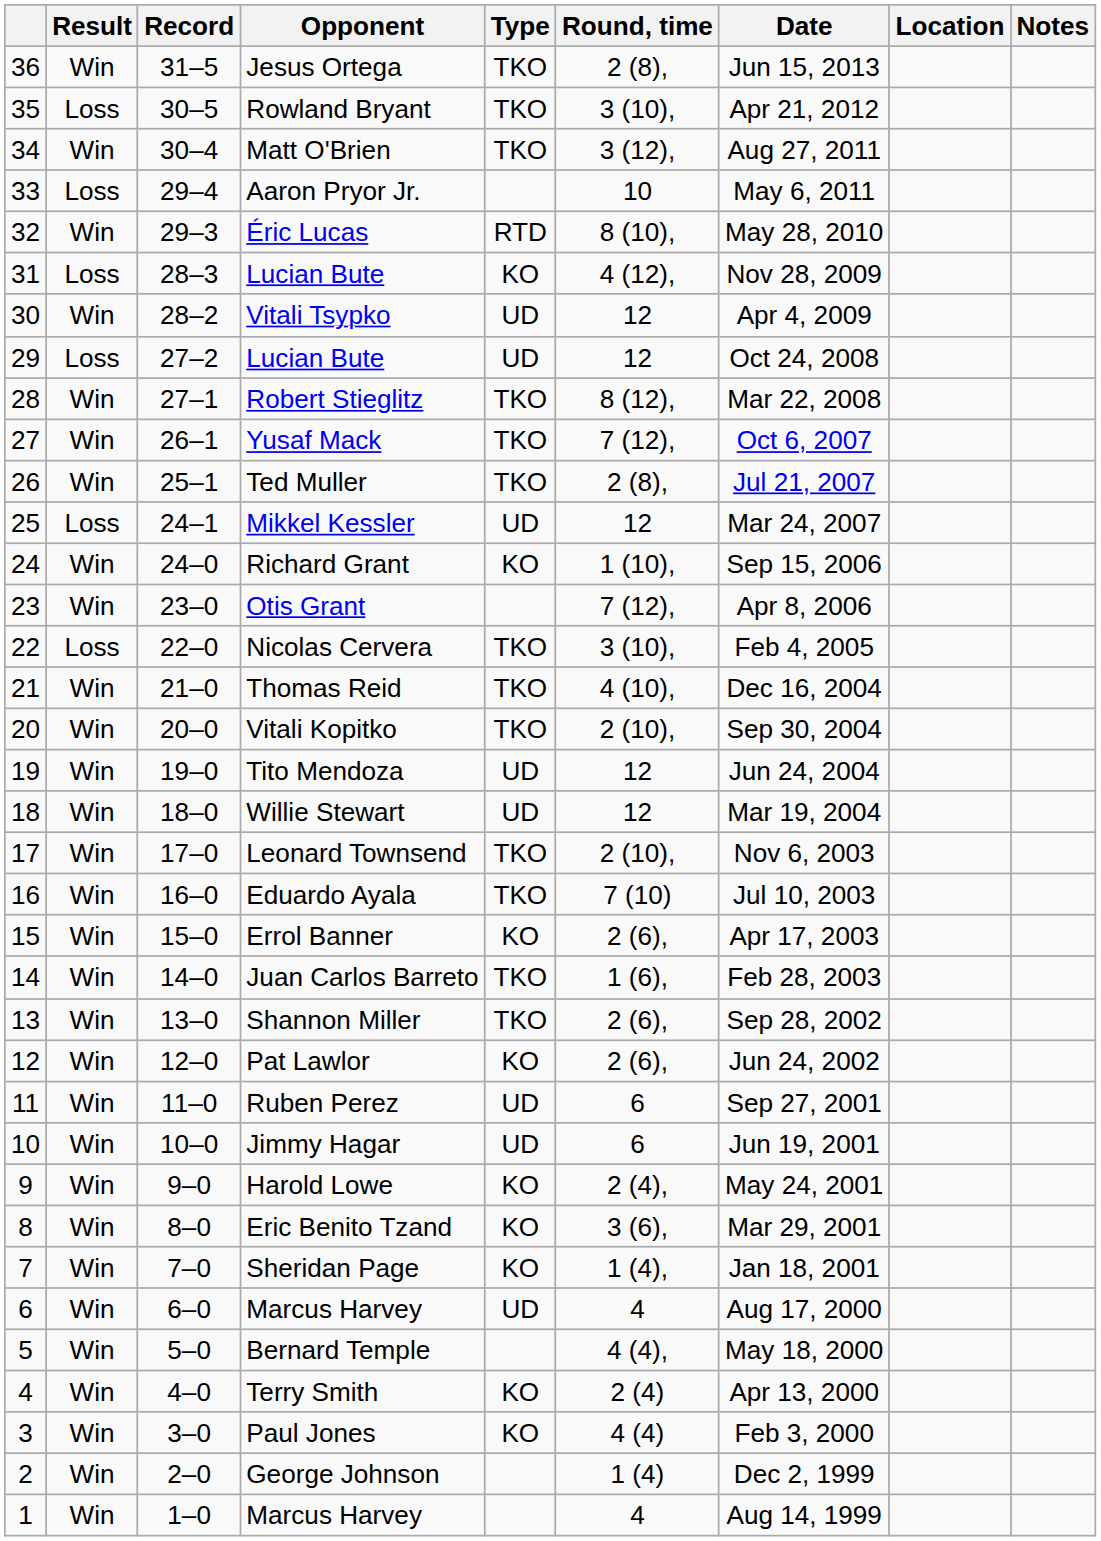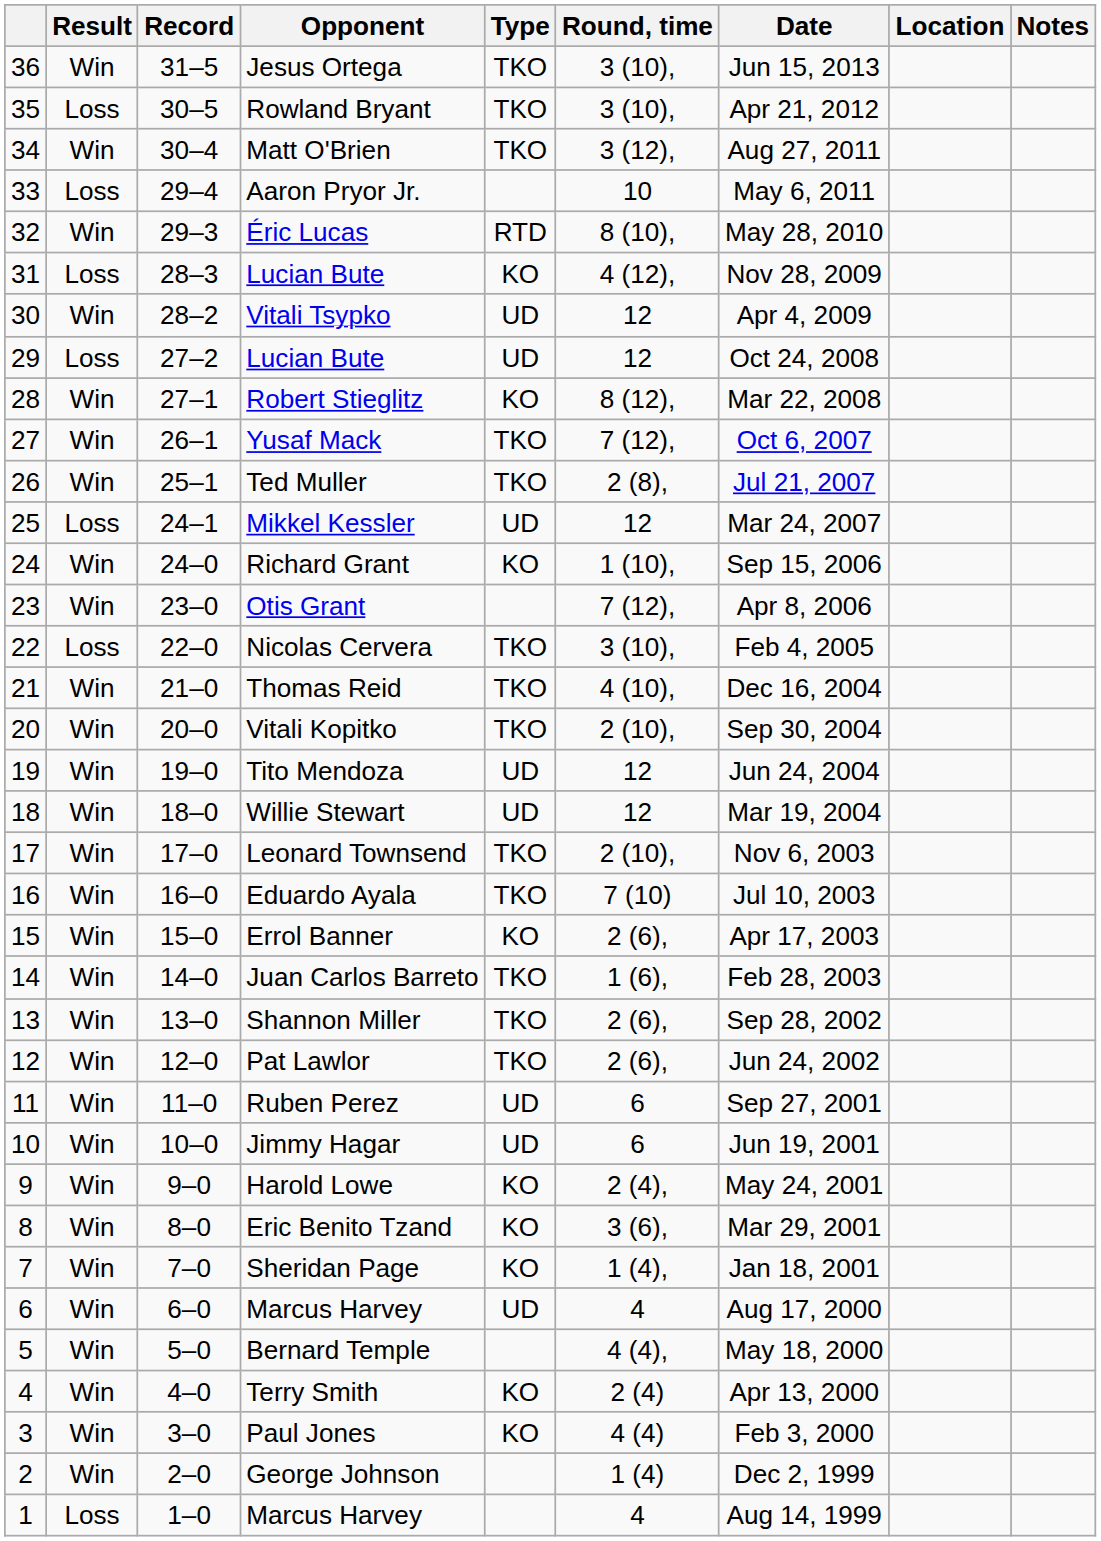 <table class="wikitable" style="text-align:center; font-size:95%">
 <tr>
 <th></th>
 <th>Result</th>
 <th>Record</th>
 <th>Opponent</th>
 <th>Type</th>
 <th>Round, time</th>
 <th>Date</th>
 <th>Location</th>
 <th>Notes</th>
 </tr>
 <tr>
 <td>36</td>
 <td>Win</td>
 <td>31–5</td>
 <td style="text-align:left;"> Jesus Ortega</td>
 <td>TKO</td>
-<td>2 (8), </td>
+<td>3 (10), </td>
 <td>Jun 15, 2013</td>
 <td style="text-align:left;"> </td>
 <td></td>
 </tr>
 <tr>
 <td>35</td>
 <td>Loss</td>
 <td>30–5</td>
 <td style="text-align:left;"> Rowland Bryant</td>
 <td>TKO</td>
 <td>3 (10), </td>
 <td>Apr 21, 2012</td>
 <td style="text-align:left;"> </td>
 <td></td>
 </tr>
 <tr>
 <td>34</td>
 <td>Win</td>
 <td>30–4</td>
 <td style="text-align:left;"> Matt O'Brien</td>
 <td>TKO</td>
 <td>3 (12), </td>
 <td>Aug 27, 2011</td>
 <td style="text-align:left;"> </td>
 <td style="text-align:left;"></td>
 </tr>
 <tr>
 <td>33</td>
 <td>Loss</td>
 <td>29–4</td>
 <td style="text-align:left;"> Aaron Pryor Jr.</td>
 <td></td>
 <td>10</td>
 <td>May 6, 2011</td>
 <td style="text-align:left;"> </td>
 <td></td>
 </tr>
 <tr>
 <td>32</td>
 <td>Win</td>
 <td>29–3</td>
 <td style="text-align:left;"> <a href='#'>Éric Lucas</a></td>
 <td>RTD</td>
 <td>8 (10), </td>
 <td>May 28, 2010</td>
 <td style="text-align:left;"> </td>
 <td></td>
 </tr>
 <tr>
 <td>31</td>
 <td>Loss</td>
 <td>28–3</td>
 <td style="text-align:left;"> <a href='#'>Lucian Bute</a></td>
 <td>KO</td>
 <td>4 (12), </td>
 <td>Nov 28, 2009</td>
 <td style="text-align:left;"> </td>
 <td style="text-align:left;"></td>
 </tr>
 <tr>
 <td>30</td>
 <td>Win</td>
 <td>28–2</td>
 <td style="text-align:left;"> <a href='#'>Vitali Tsypko</a></td>
 <td>UD</td>
 <td>12</td>
 <td>Apr 4, 2009</td>
 <td style="text-align:left;"> </td>
 <td></td>
 </tr>
 <tr>
 <td>29</td>
 <td>Loss</td>
 <td>27–2</td>
 <td style="text-align:left;"> <a href='#'>Lucian Bute</a></td>
 <td>UD</td>
 <td>12</td>
 <td>Oct 24, 2008</td>
 <td style="text-align:left;"> </td>
 <td style="text-align:left;"></td>
 </tr>
 <tr>
 <td>28</td>
 <td>Win</td>
 <td>27–1</td>
 <td style="text-align:left;"> <a href='#'>Robert Stieglitz</a></td>
-<td>TKO</td>
+<td>KO</td>
 <td>8 (12), </td>
 <td>Mar 22, 2008</td>
 <td style="text-align:left;"> </td>
 <td></td>
 </tr>
 <tr>
 <td>27</td>
 <td>Win</td>
 <td>26–1</td>
 <td style="text-align:left;"> <a href='#'>Yusaf Mack</a></td>
 <td>TKO</td>
 <td>7 (12), </td>
 <td><a href='#'>Oct 6, 2007</a></td>
 <td style="text-align:left;"> </td>
 <td style="text-align:left;"></td>
 </tr>
 <tr>
 <td>26</td>
 <td>Win</td>
 <td>25–1</td>
 <td style="text-align:left;"> Ted Muller</td>
 <td>TKO</td>
 <td>2 (8), </td>
 <td><a href='#'>Jul 21, 2007</a></td>
 <td style="text-align:left;"> </td>
 <td></td>
 </tr>
 <tr>
 <td>25</td>
 <td>Loss</td>
 <td>24–1</td>
 <td style="text-align:left;"> <a href='#'>Mikkel Kessler</a></td>
 <td>UD</td>
 <td>12</td>
 <td>Mar 24, 2007</td>
 <td style="text-align:left;"> </td>
 <td style="text-align:left;"></td>
 </tr>
 <tr>
 <td>24</td>
 <td>Win</td>
 <td>24–0</td>
 <td style="text-align:left;"> Richard Grant</td>
 <td>KO</td>
 <td>1 (10), </td>
 <td>Sep 15, 2006</td>
 <td style="text-align:left;"> </td>
 <td></td>
 </tr>
 <tr>
 <td>23</td>
 <td>Win</td>
 <td>23–0</td>
 <td style="text-align:left;"> <a href='#'>Otis Grant</a></td>
 <td></td>
 <td>7 (12), </td>
 <td>Apr 8, 2006</td>
 <td style="text-align:left;"> </td>
 <td></td>
 </tr>
 <tr>
 <td>22</td>
 <td>Loss</td>
 <td>22–0</td>
 <td style="text-align:left;"> Nicolas Cervera</td>
 <td>TKO</td>
 <td>3 (10), </td>
 <td>Feb 4, 2005</td>
 <td style="text-align:left;"> </td>
 <td></td>
 </tr>
 <tr>
 <td>21</td>
 <td>Win</td>
 <td>21–0</td>
 <td style="text-align:left;"> Thomas Reid</td>
 <td>TKO</td>
 <td>4 (10), </td>
 <td>Dec 16, 2004</td>
 <td style="text-align:left;"> </td>
 <td style="text-align:left;"></td>
 </tr>
 <tr>
 <td>20</td>
 <td>Win</td>
 <td>20–0</td>
 <td style="text-align:left;"> Vitali Kopitko</td>
 <td>TKO</td>
 <td>2 (10), </td>
 <td>Sep 30, 2004</td>
 <td style="text-align:left;"> </td>
 <td></td>
 </tr>
 <tr>
 <td>19</td>
 <td>Win</td>
 <td>19–0</td>
 <td style="text-align:left;"> Tito Mendoza</td>
 <td>UD</td>
 <td>12</td>
 <td>Jun 24, 2004</td>
 <td style="text-align:left;"> </td>
 <td style="text-align:left;"></td>
 </tr>
 <tr>
 <td>18</td>
 <td>Win</td>
 <td>18–0</td>
 <td style="text-align:left;"> Willie Stewart</td>
 <td>UD</td>
 <td>12</td>
 <td>Mar 19, 2004</td>
 <td style="text-align:left;"> </td>
 <td style="text-align:left;"></td>
 </tr>
 <tr>
 <td>17</td>
 <td>Win</td>
 <td>17–0</td>
 <td style="text-align:left;"> Leonard Townsend</td>
 <td>TKO</td>
 <td>2 (10), </td>
 <td>Nov 6, 2003</td>
 <td style="text-align:left;"> </td>
 <td></td>
 </tr>
 <tr>
 <td>16</td>
 <td>Win</td>
 <td>16–0</td>
 <td style="text-align:left;"> Eduardo Ayala</td>
 <td>TKO</td>
 <td>7 (10)</td>
 <td>Jul 10, 2003</td>
 <td style="text-align:left;"> </td>
 <td></td>
 </tr>
 <tr>
 <td>15</td>
 <td>Win</td>
 <td>15–0</td>
 <td style="text-align:left;"> Errol Banner</td>
 <td>KO</td>
 <td>2 (6), </td>
 <td>Apr 17, 2003</td>
 <td style="text-align:left;"> </td>
 <td></td>
 </tr>
 <tr>
 <td>14</td>
 <td>Win</td>
 <td>14–0</td>
 <td style="text-align:left;"> Juan Carlos Barreto</td>
 <td>TKO</td>
 <td>1 (6), </td>
 <td>Feb 28, 2003</td>
 <td style="text-align:left;"> </td>
 <td></td>
 </tr>
 <tr>
 <td>13</td>
 <td>Win</td>
 <td>13–0</td>
 <td style="text-align:left;"> Shannon Miller</td>
 <td>TKO</td>
 <td>2 (6), </td>
 <td>Sep 28, 2002</td>
 <td style="text-align:left;"> </td>
 <td></td>
 </tr>
 <tr>
 <td>12</td>
 <td>Win</td>
 <td>12–0</td>
 <td style="text-align:left;"> Pat Lawlor</td>
-<td>KO</td>
+<td>TKO</td>
 <td>2 (6), </td>
 <td>Jun 24, 2002</td>
 <td style="text-align:left;"> </td>
 <td></td>
 </tr>
 <tr>
 <td>11</td>
 <td>Win</td>
 <td>11–0</td>
 <td style="text-align:left;"> Ruben Perez</td>
 <td>UD</td>
 <td>6</td>
 <td>Sep 27, 2001</td>
 <td style="text-align:left;"> </td>
 <td></td>
 </tr>
 <tr>
 <td>10</td>
 <td>Win</td>
 <td>10–0</td>
 <td style="text-align:left;"> Jimmy Hagar</td>
 <td>UD</td>
 <td>6</td>
 <td>Jun 19, 2001</td>
 <td style="text-align:left;"> </td>
 <td></td>
 </tr>
 <tr>
 <td>9</td>
 <td>Win</td>
 <td>9–0</td>
 <td style="text-align:left;"> Harold Lowe</td>
 <td>KO</td>
 <td>2 (4), </td>
 <td>May 24, 2001</td>
 <td style="text-align:left;"> </td>
 <td></td>
 </tr>
 <tr>
 <td>8</td>
 <td>Win</td>
 <td>8–0</td>
 <td style="text-align:left;"> Eric Benito Tzand</td>
 <td>KO</td>
 <td>3 (6), </td>
 <td>Mar 29, 2001</td>
 <td style="text-align:left;"> </td>
 <td></td>
 </tr>
 <tr>
 <td>7</td>
 <td>Win</td>
 <td>7–0</td>
 <td style="text-align:left;"> Sheridan Page</td>
 <td>KO</td>
 <td>1 (4), </td>
 <td>Jan 18, 2001</td>
 <td style="text-align:left;"> </td>
 <td></td>
 </tr>
 <tr>
 <td>6</td>
 <td>Win</td>
 <td>6–0</td>
 <td style="text-align:left;"> Marcus Harvey</td>
 <td>UD</td>
 <td>4</td>
 <td>Aug 17, 2000</td>
 <td style="text-align:left;"> </td>
 <td></td>
 </tr>
 <tr>
 <td>5</td>
 <td>Win</td>
 <td>5–0</td>
 <td style="text-align:left;"> Bernard Temple</td>
 <td></td>
 <td>4 (4), </td>
 <td>May 18, 2000</td>
 <td style="text-align:left;"> </td>
 <td></td>
 </tr>
 <tr>
 <td>4</td>
 <td>Win</td>
 <td>4–0</td>
 <td style="text-align:left;"> Terry Smith</td>
 <td>KO</td>
 <td>2 (4)</td>
 <td>Apr 13, 2000</td>
 <td style="text-align:left;"> </td>
 <td></td>
 </tr>
 <tr>
 <td>3</td>
 <td>Win</td>
 <td>3–0</td>
 <td style="text-align:left;"> Paul Jones</td>
 <td>KO</td>
 <td>4 (4)</td>
 <td>Feb 3, 2000</td>
 <td style="text-align:left;"> </td>
 <td></td>
 </tr>
 <tr>
 <td>2</td>
 <td>Win</td>
 <td>2–0</td>
 <td style="text-align:left;"> George Johnson</td>
 <td></td>
 <td>1 (4)</td>
 <td>Dec 2, 1999</td>
 <td style="text-align:left;"> </td>
 <td></td>
 </tr>
 <tr>
 <td>1</td>
-<td>Win</td>
+<td>Loss</td>
 <td>1–0</td>
 <td style="text-align:left;"> Marcus Harvey</td>
 <td></td>
 <td>4</td>
 <td>Aug 14, 1999</td>
 <td style="text-align:left;"> </td>
 <td></td>
 </tr>
 </table>
